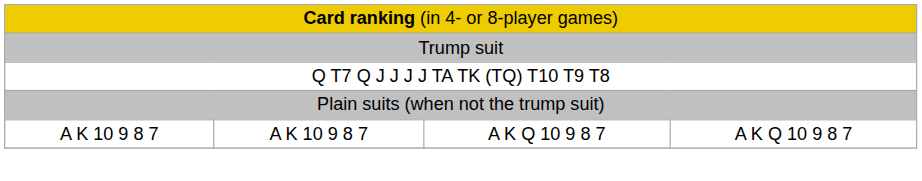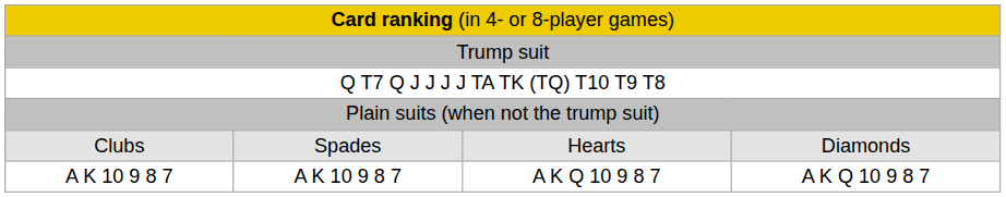 <table class ="wikitable" style="float: middle; background: #c0c0c0; margin-left: 1em; border-spacing: 1px;">
 <tr align="center">
 <td style="background: #efcc00;" colspan="4" width="800"><strong>Card ranking</strong> (in 4- or 8-player games)</td>
 </tr>
 <tr align="center">
 <td colspan="4">Trump suit</td>
 </tr>
 <tr align="center" style="background: #ffffff;">
 <td colspan="4">Q T7 Q J J J J TA TK (TQ) T10 T9 T8</td>
 </tr>
 <tr align="center">
 <td colspan="4">Plain suits (when not the trump suit)</td>
 </tr>
+<tr align="center">
+<td style="background: #e3e3e3;">Clubs</td>
+<td style="background: #e3e3e3;">Spades</td>
+<td style="background: #e3e3e3;">Hearts</td>
+<td style="background: #e3e3e3;">Diamonds</td>
+</tr>
 <tr align="center" style="background: #ffffff;">
 <td>A K 10 9 8 7</td>
 <td>A K 10 9 8 7</td>
 <td>A K Q 10 9 8 7</td>
 <td style="background: #ffffff;">A K Q 10 9 8 7</td>
 </tr>
 </table>
